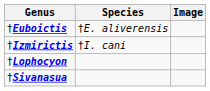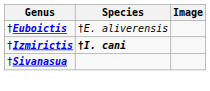 <table class="wikitable">
 <tr>
 <th>Genus</th>
 <th>Species</th>
 <th>Image</th>
 </tr>
 <tr style="vertical-align:top;">
 <td>†<strong><em><a href='#'>Euboictis</a></em></strong></td>
 <td>†<em>E. aliverensis</em></td>
 <td></td>
 </tr>
 <tr style="vertical-align:top;">
 <td>†<strong><em><a href='#'>Izmirictis</a></em></strong></td>
-<td>†<em>I. cani</em></td>
-<td></td>
-</tr>
-<tr style="vertical-align: top;">
-<td>†<strong><em><a href='#'>Lophocyon</a></em></strong></td>
-<td></td>
+<td><strong>†<em>I. cani</em></strong></td>
 <td></td>
 </tr>
 <tr style="vertical-align: top;">
 <td>†<strong><em><a href='#'>Sivanasua</a></em></strong></td>
 <td></td>
 <td></td>
 </tr>
 </table>
